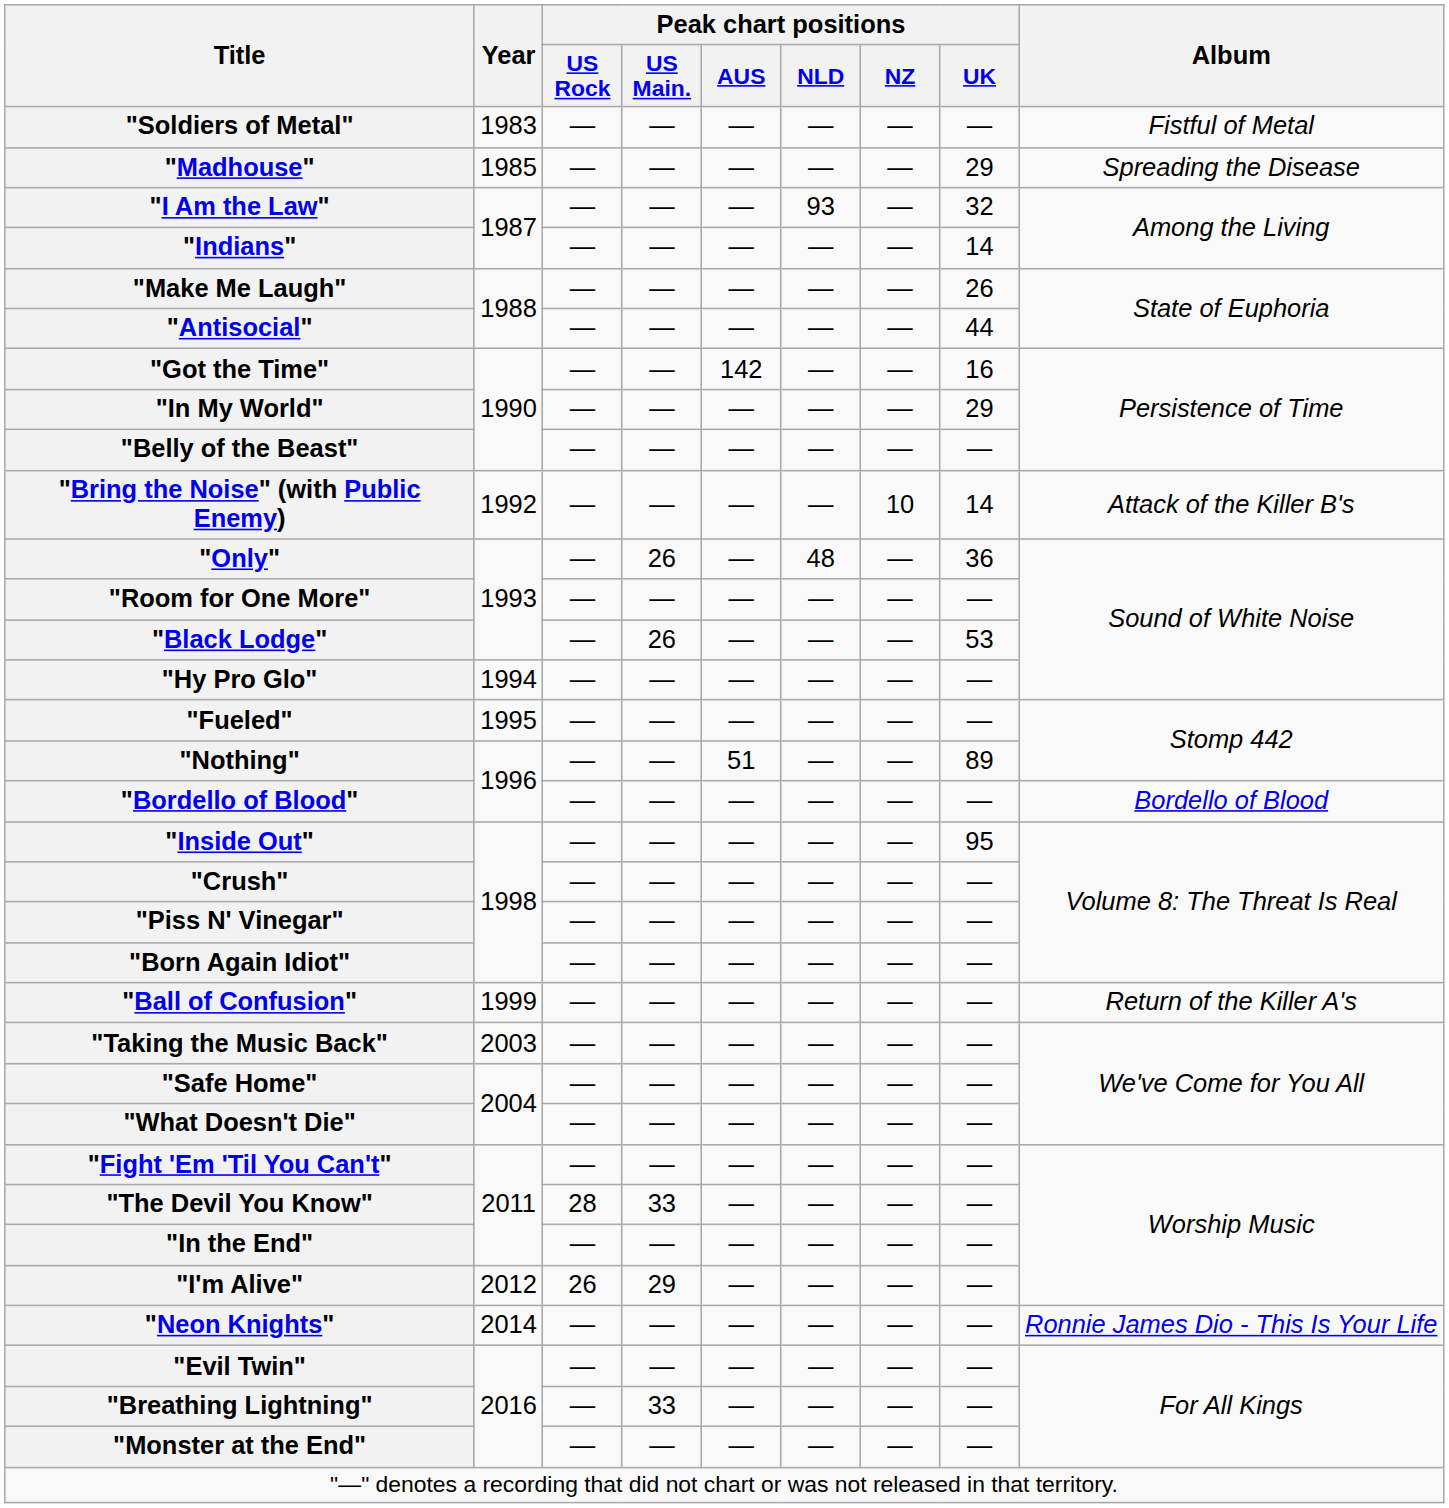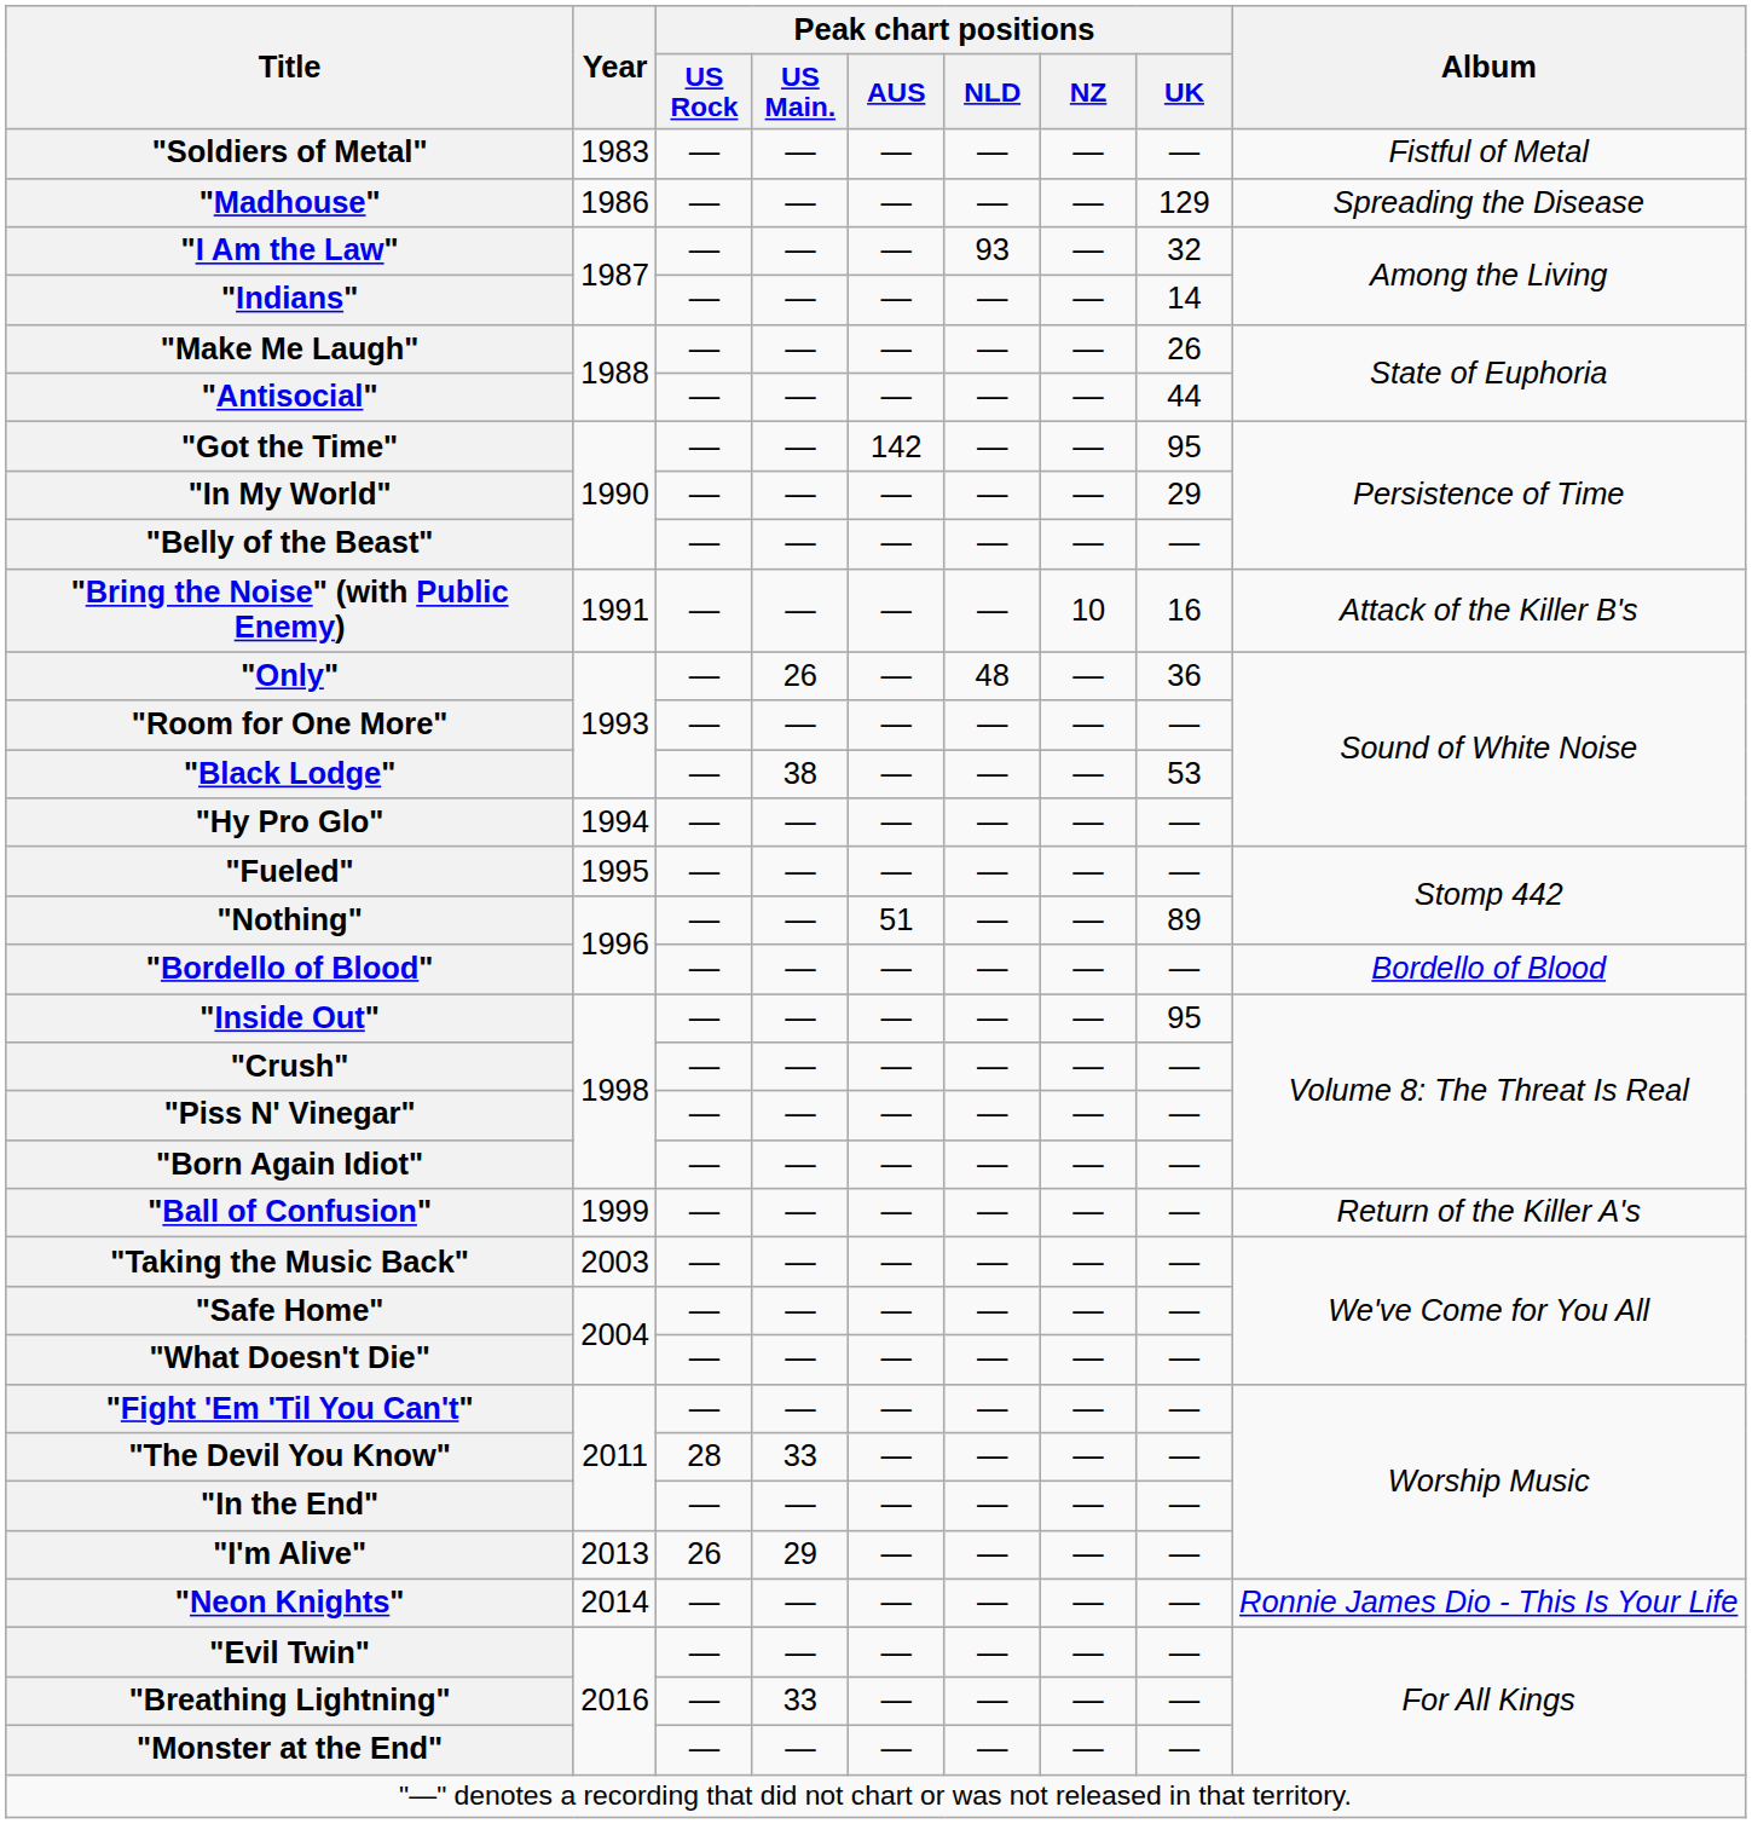 <table class="wikitable plainrowheaders" style="text-align:center;">
 <tr>
 <th scope="col" rowspan="2" style="width:18em;">Title</th>
 <th scope="col" rowspan="2">Year</th>
 <th scope="col" colspan="6">Peak chart positions</th>
 <th scope="col" rowspan="2">Album</th>
 </tr>
 <tr>
 <th scope="col" style="width:3em;font-size:90%;"><a href='#'>US Rock</a><br></th>
 <th scope="col" style="width:3em;font-size:90%;"><a href='#'>US Main.</a><br></th>
 <th scope="col" style="width:3em;font-size:90%;"><a href='#'>AUS</a><br></th>
 <th scope="col" style="width:3em;font-size:90%;"><a href='#'>NLD</a><br></th>
 <th scope="col" style="width:3em;font-size:90%;"><a href='#'>NZ</a><br></th>
 <th scope="col" style="width:3em;font-size:90%;"><a href='#'>UK</a><br></th>
 </tr>
 <tr>
 <th scope="row">"Soldiers of Metal"</th>
 <td>1983</td>
 <td>—</td>
 <td>—</td>
 <td>—</td>
 <td>—</td>
 <td>—</td>
 <td>—</td>
 <td><em>Fistful of Metal</em></td>
 </tr>
 <tr>
 <th scope="row">"<a href='#'>Madhouse</a>"</th>
-<td>1985</td>
+<td>1986</td>
 <td>—</td>
 <td>—</td>
 <td>—</td>
 <td>—</td>
 <td>—</td>
-<td>29</td>
+<td>129</td>
 <td><em>Spreading the Disease</em></td>
 </tr>
 <tr>
 <th scope="row">"<a href='#'>I Am the Law</a>"</th>
 <td rowspan="2">1987</td>
 <td>—</td>
 <td>—</td>
 <td>—</td>
 <td>93</td>
 <td>—</td>
 <td>32</td>
 <td rowspan="2"><em>Among the Living</em></td>
 </tr>
 <tr>
 <th scope="row">"<a href='#'>Indians</a>"</th>
 <td>—</td>
 <td>—</td>
 <td>—</td>
 <td>—</td>
 <td>—</td>
 <td>14</td>
 </tr>
 <tr>
 <th scope="row">"Make Me Laugh"</th>
 <td rowspan="2">1988</td>
 <td>—</td>
 <td>—</td>
 <td>—</td>
 <td>—</td>
 <td>—</td>
 <td>26</td>
 <td rowspan="2"><em>State of Euphoria</em></td>
 </tr>
 <tr>
 <th scope="row">"<a href='#'>Antisocial</a>"</th>
 <td>—</td>
 <td>—</td>
 <td>—</td>
 <td>—</td>
 <td>—</td>
 <td>44</td>
 </tr>
 <tr>
 <th scope="row">"Got the Time"</th>
 <td rowspan="3">1990</td>
 <td>—</td>
 <td>—</td>
 <td>142</td>
 <td>—</td>
 <td>—</td>
-<td>16</td>
+<td>95</td>
 <td rowspan="3"><em>Persistence of Time</em></td>
 </tr>
 <tr>
 <th scope="row">"In My World"</th>
 <td>—</td>
 <td>—</td>
 <td>—</td>
 <td>—</td>
 <td>—</td>
 <td>29</td>
 </tr>
 <tr>
 <th scope="row">"Belly of the Beast"</th>
 <td>—</td>
 <td>—</td>
 <td>—</td>
 <td>—</td>
 <td>—</td>
 <td>—</td>
 </tr>
 <tr>
 <th scope="row">"<a href='#'>Bring the Noise</a>" <span>(with <a href='#'>Public Enemy</a>)</span></th>
-<td>1992</td>
+<td>1991</td>
 <td>—</td>
 <td>—</td>
 <td>—</td>
 <td>—</td>
 <td>10</td>
-<td>14</td>
+<td>16</td>
 <td><em>Attack of the Killer B's</em></td>
 </tr>
 <tr>
 <th scope="row">"<a href='#'>Only</a>"</th>
 <td rowspan="3">1993</td>
 <td>—</td>
 <td>26</td>
 <td>—</td>
 <td>48</td>
 <td>—</td>
 <td>36</td>
 <td rowspan="4"><em>Sound of White Noise</em></td>
 </tr>
 <tr>
 <th scope="row">"Room for One More"</th>
 <td>—</td>
 <td>—</td>
 <td>—</td>
 <td>—</td>
 <td>—</td>
 <td>—</td>
 </tr>
 <tr>
 <th scope="row">"<a href='#'>Black Lodge</a>"</th>
 <td>—</td>
-<td>26</td>
+<td>38</td>
 <td>—</td>
 <td>—</td>
 <td>—</td>
 <td>53</td>
 </tr>
 <tr>
 <th scope="row">"Hy Pro Glo"</th>
 <td>1994</td>
 <td>—</td>
 <td>—</td>
 <td>—</td>
 <td>—</td>
 <td>—</td>
 <td>—</td>
 </tr>
 <tr>
 <th scope="row">"Fueled"</th>
 <td>1995</td>
 <td>—</td>
 <td>—</td>
 <td>—</td>
 <td>—</td>
 <td>—</td>
 <td>—</td>
 <td rowspan="2"><em>Stomp 442</em></td>
 </tr>
 <tr>
 <th scope="row">"Nothing"</th>
 <td rowspan="2">1996</td>
 <td>—</td>
 <td>—</td>
 <td>51</td>
 <td>—</td>
 <td>—</td>
 <td>89</td>
 </tr>
 <tr>
 <th scope="row">"<a href='#'>Bordello of Blood</a>"</th>
 <td>—</td>
 <td>—</td>
 <td>—</td>
 <td>—</td>
 <td>—</td>
 <td>—</td>
 <td><a href='#'><em>Bordello of Blood</em></a></td>
 </tr>
 <tr>
 <th scope="row">"<a href='#'>Inside Out</a>"</th>
 <td rowspan="4">1998</td>
 <td>—</td>
 <td>—</td>
 <td>—</td>
 <td>—</td>
 <td>—</td>
 <td>95</td>
 <td rowspan="4"><em>Volume 8: The Threat Is Real</em></td>
 </tr>
 <tr>
 <th scope="row">"Crush"</th>
 <td>—</td>
 <td>—</td>
 <td>—</td>
 <td>—</td>
 <td>—</td>
 <td>—</td>
 </tr>
 <tr>
 <th scope="row">"Piss N' Vinegar"</th>
 <td>—</td>
 <td>—</td>
 <td>—</td>
 <td>—</td>
 <td>—</td>
 <td>—</td>
 </tr>
 <tr>
 <th scope="row">"Born Again Idiot"</th>
 <td>—</td>
 <td>—</td>
 <td>—</td>
 <td>—</td>
 <td>—</td>
 <td>—</td>
 </tr>
 <tr>
 <th scope="row">"<a href='#'>Ball of Confusion</a>"</th>
 <td>1999</td>
 <td>—</td>
 <td>—</td>
 <td>—</td>
 <td>—</td>
 <td>—</td>
 <td>—</td>
 <td><em>Return of the Killer A's</em></td>
 </tr>
 <tr>
 <th scope="row">"Taking the Music Back"</th>
 <td rowspan="1">2003</td>
 <td>—</td>
 <td>—</td>
 <td>—</td>
 <td>—</td>
 <td>—</td>
 <td>—</td>
 <td rowspan="3"><em>We've Come for You All</em></td>
 </tr>
 <tr>
 <th scope="row">"Safe Home"</th>
 <td rowspan="2">2004</td>
 <td>—</td>
 <td>—</td>
 <td>—</td>
 <td>—</td>
 <td>—</td>
 <td>—</td>
 </tr>
 <tr>
 <th scope="row">"What Doesn't Die"</th>
 <td>—</td>
 <td>—</td>
 <td>—</td>
 <td>—</td>
 <td>—</td>
 <td>—</td>
 </tr>
 <tr>
 <th scope="row">"<a href='#'>Fight 'Em 'Til You Can't</a>"</th>
 <td rowspan="3">2011</td>
 <td>—</td>
 <td>—</td>
 <td>—</td>
 <td>—</td>
 <td>—</td>
 <td>—</td>
 <td rowspan="4"><em>Worship Music</em></td>
 </tr>
 <tr>
 <th scope="row">"The Devil You Know"</th>
 <td>28</td>
 <td>33</td>
 <td>—</td>
 <td>—</td>
 <td>—</td>
 <td>—</td>
 </tr>
 <tr>
 <th scope="row">"In the End"</th>
 <td>—</td>
 <td>—</td>
 <td>—</td>
 <td>—</td>
 <td>—</td>
 <td>—</td>
 </tr>
 <tr>
 <th scope="row">"I'm Alive"</th>
-<td>2012</td>
+<td>2013</td>
 <td>26</td>
 <td>29</td>
 <td>—</td>
 <td>—</td>
 <td>—</td>
 <td>—</td>
 </tr>
 <tr>
 <th scope="row">"<a href='#'>Neon Knights</a>"</th>
 <td>2014</td>
 <td>—</td>
 <td>—</td>
 <td>—</td>
 <td>—</td>
 <td>—</td>
 <td>—</td>
 <td><em><a href='#'>Ronnie James Dio - This Is Your Life</a></em></td>
 </tr>
 <tr>
 <th scope="row">"Evil Twin"</th>
 <td rowspan="3">2016</td>
 <td>—</td>
 <td>—</td>
 <td>—</td>
 <td>—</td>
 <td>—</td>
 <td>—</td>
 <td rowspan="3"><em>For All Kings</em></td>
 </tr>
 <tr>
 <th scope="row">"Breathing Lightning"</th>
 <td>—</td>
 <td>33</td>
 <td>—</td>
 <td>—</td>
 <td>—</td>
 <td>—</td>
 </tr>
 <tr>
 <th scope="row">"Monster at the End"</th>
 <td>—</td>
 <td>—</td>
 <td>—</td>
 <td>—</td>
 <td>—</td>
 <td>—</td>
 </tr>
 <tr>
 <td colspan="11" style="font-size:90%">"—" denotes a recording that did not chart or was not released in that territory.</td>
 </tr>
 </table>
